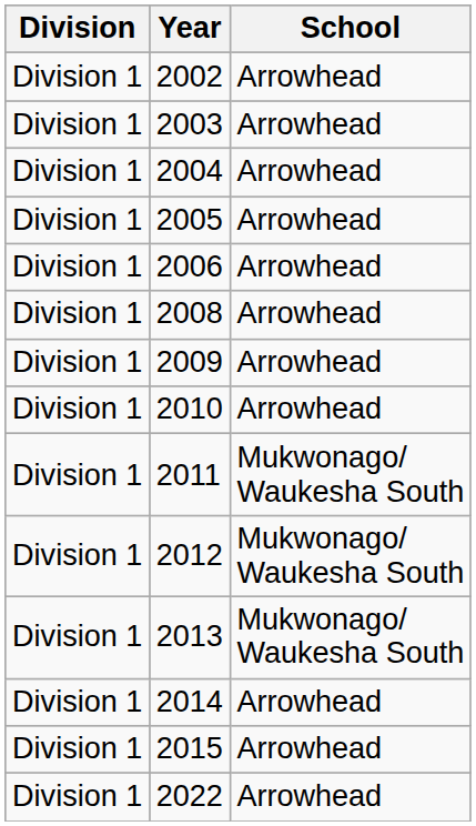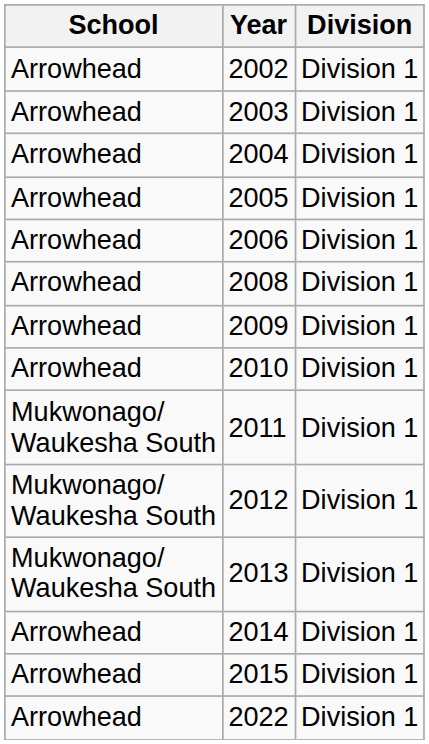 <table class="wikitable">
 <tr>
+<th>School</th>
+<th>Year</th>
 <th>Division</th>
-<th>Year</th>
-<th>School</th>
 </tr>
 <tr>
+<td>Arrowhead</td>
+<td>2002</td>
 <td>Division 1</td>
-<td>2002</td>
-<td>Arrowhead</td>
 </tr>
 <tr>
+<td>Arrowhead</td>
+<td>2003</td>
 <td>Division 1</td>
-<td>2003</td>
-<td>Arrowhead</td>
 </tr>
 <tr>
+<td>Arrowhead</td>
+<td>2004</td>
 <td>Division 1</td>
-<td>2004</td>
-<td>Arrowhead</td>
 </tr>
 <tr>
+<td>Arrowhead</td>
+<td>2005</td>
 <td>Division 1</td>
-<td>2005</td>
-<td>Arrowhead</td>
 </tr>
 <tr>
+<td>Arrowhead</td>
+<td>2006</td>
 <td>Division 1</td>
-<td>2006</td>
-<td>Arrowhead</td>
 </tr>
 <tr>
+<td>Arrowhead</td>
+<td>2008</td>
 <td>Division 1</td>
-<td>2008</td>
-<td>Arrowhead</td>
 </tr>
 <tr>
+<td>Arrowhead</td>
+<td>2009</td>
 <td>Division 1</td>
-<td>2009</td>
-<td>Arrowhead</td>
 </tr>
 <tr>
+<td>Arrowhead</td>
+<td>2010</td>
 <td>Division 1</td>
-<td>2010</td>
-<td>Arrowhead</td>
 </tr>
 <tr>
+<td>Mukwonago/<br>Waukesha South</td>
+<td>2011</td>
 <td>Division 1</td>
-<td>2011</td>
-<td>Mukwonago/<br>Waukesha South</td>
 </tr>
 <tr>
+<td>Mukwonago/<br>Waukesha South</td>
+<td>2012</td>
 <td>Division 1</td>
-<td>2012</td>
-<td>Mukwonago/<br>Waukesha South</td>
 </tr>
 <tr>
+<td>Mukwonago/<br>Waukesha South</td>
+<td>2013</td>
 <td>Division 1</td>
-<td>2013</td>
-<td>Mukwonago/<br>Waukesha South</td>
 </tr>
 <tr>
+<td>Arrowhead</td>
+<td>2014</td>
 <td>Division 1</td>
-<td>2014</td>
-<td>Arrowhead</td>
 </tr>
 <tr>
+<td>Arrowhead</td>
+<td>2015</td>
 <td>Division 1</td>
-<td>2015</td>
-<td>Arrowhead</td>
 </tr>
 <tr>
+<td>Arrowhead</td>
+<td>2022</td>
 <td>Division 1</td>
-<td>2022</td>
-<td>Arrowhead</td>
 </tr>
 </table>
